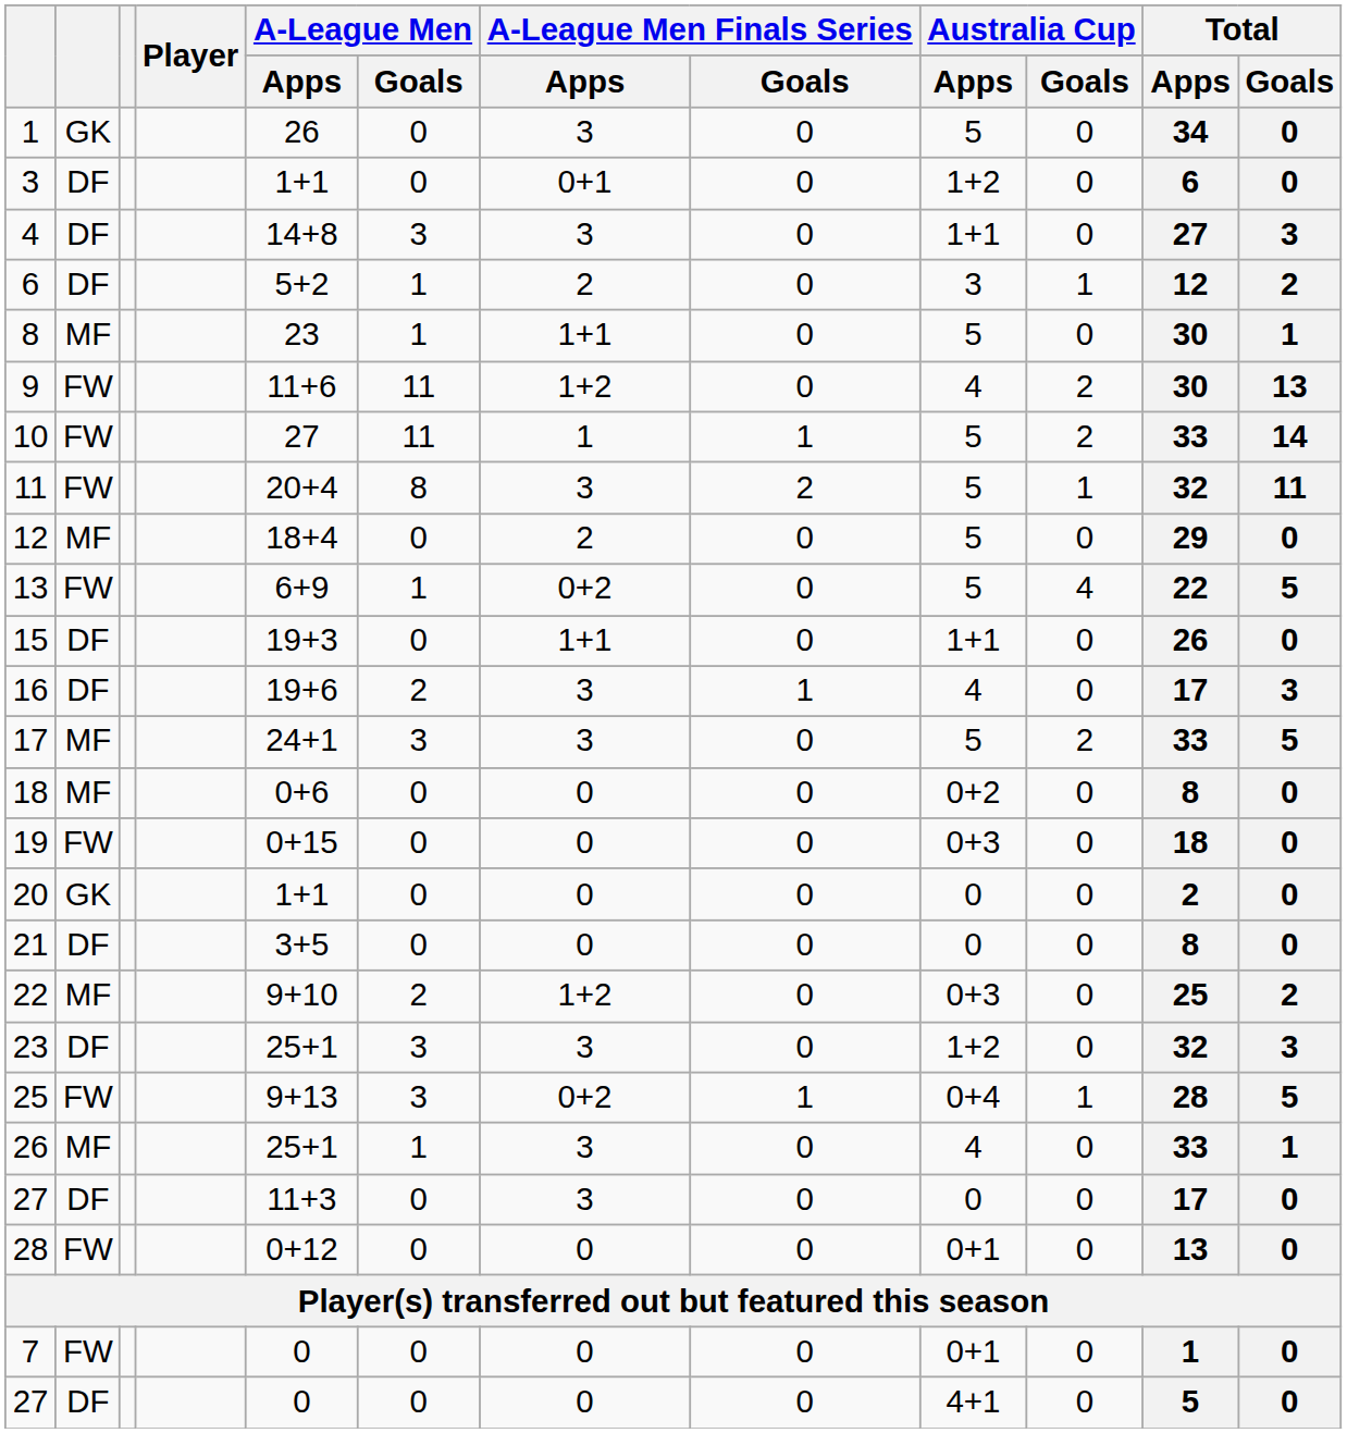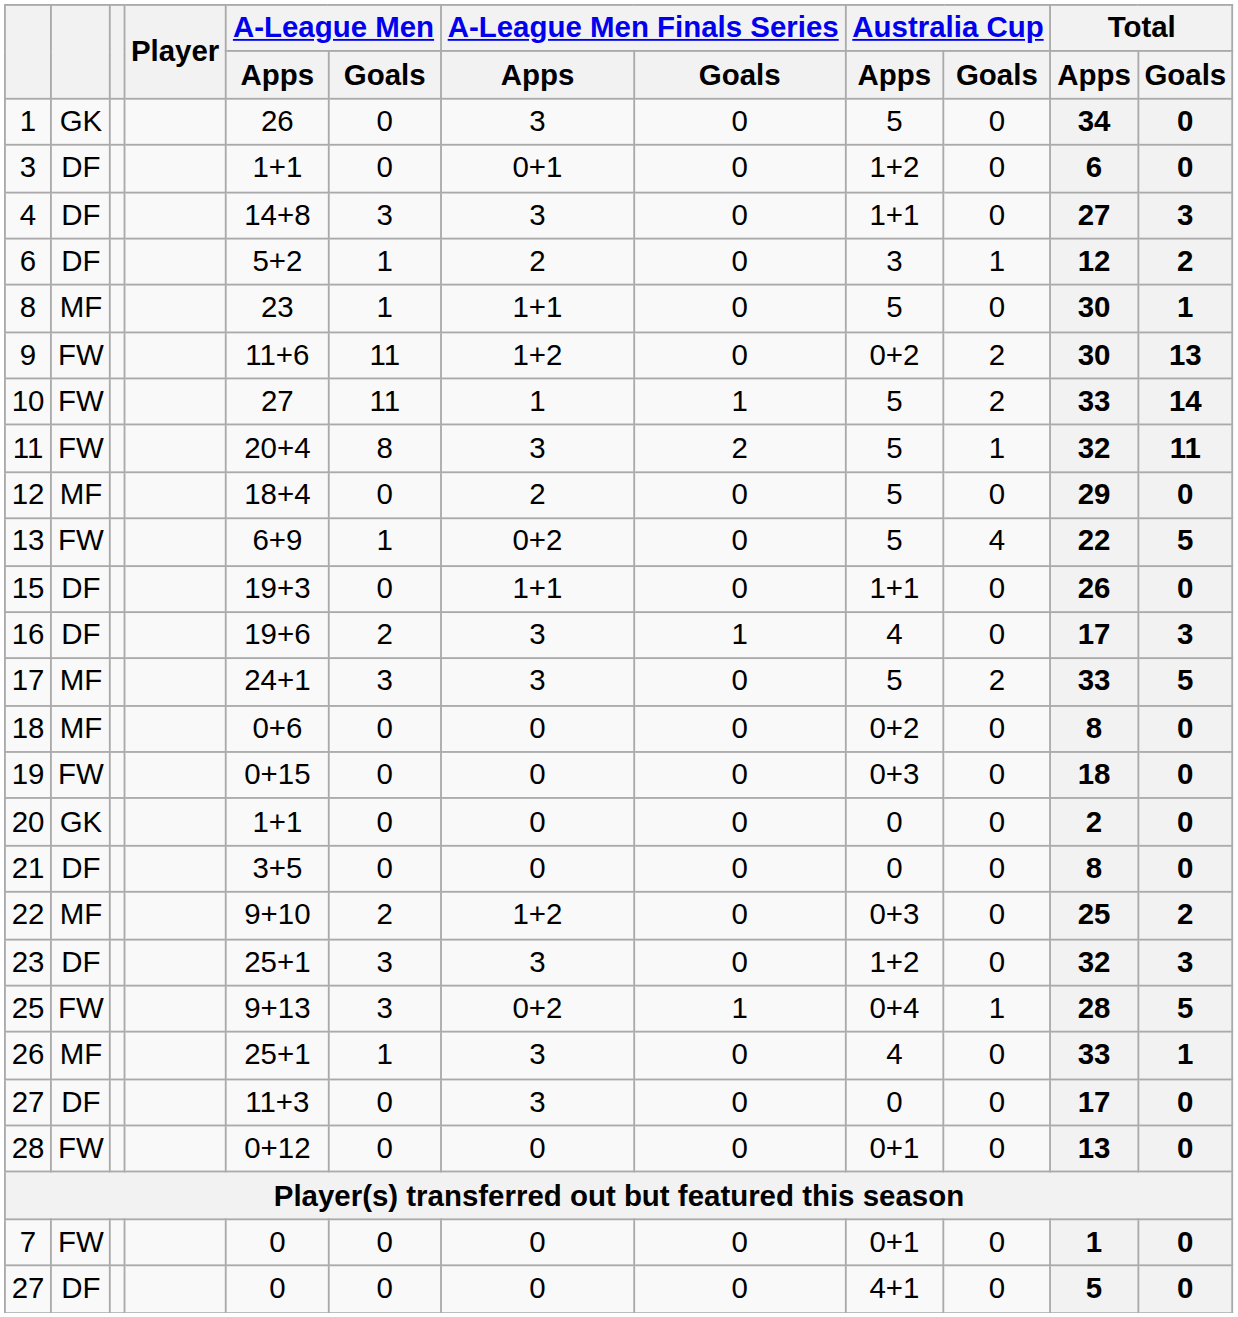 <table class="wikitable sortable" style="text-align:center;">
 <tr>
 <th rowspan="2"></th>
 <th rowspan="2"></th>
 <th rowspan="2"></th>
 <th rowspan="2">Player</th>
 <th colspan="2"><a href='#'>A-League Men</a></th>
 <th colspan="2"><a href='#'>A-League Men Finals Series</a></th>
 <th colspan="2"><a href='#'>Australia Cup</a></th>
 <th colspan="2">Total</th>
 </tr>
 <tr>
 <th>Apps</th>
 <th>Goals</th>
 <th>Apps</th>
 <th>Goals</th>
 <th>Apps</th>
 <th>Goals</th>
 <th>Apps</th>
 <th>Goals</th>
 </tr>
 <tr>
 <td>1</td>
 <td>GK</td>
 <td></td>
 <td align="left"><br></td>
 <td>26</td>
 <td>0<br></td>
 <td>3</td>
 <td>0<br></td>
 <td>5</td>
 <td>0<br></td>
 <th>34</th>
 <th>0</th>
 </tr>
 <tr>
 <td>3</td>
 <td>DF</td>
 <td></td>
 <td align="left"><br></td>
 <td>1+1</td>
 <td>0<br></td>
 <td>0+1</td>
 <td>0<br></td>
 <td>1+2</td>
 <td>0<br></td>
 <th>6</th>
 <th>0</th>
 </tr>
 <tr>
 <td>4</td>
 <td>DF</td>
 <td></td>
 <td align="left"><br></td>
 <td>14+8</td>
 <td>3<br></td>
 <td>3</td>
 <td>0<br></td>
 <td>1+1</td>
 <td>0<br></td>
 <th>27</th>
 <th>3</th>
 </tr>
 <tr>
 <td>6</td>
 <td>DF</td>
 <td></td>
 <td align="left"><br></td>
 <td>5+2</td>
 <td>1<br></td>
 <td>2</td>
 <td>0<br></td>
 <td>3</td>
 <td>1<br></td>
 <th>12</th>
 <th>2</th>
 </tr>
 <tr>
 <td>8</td>
 <td>MF</td>
 <td></td>
 <td align="left"><br></td>
 <td>23</td>
 <td>1<br></td>
 <td>1+1</td>
 <td>0<br></td>
 <td>5</td>
 <td>0<br></td>
 <th>30</th>
 <th>1</th>
 </tr>
 <tr>
 <td>9</td>
 <td>FW</td>
 <td></td>
 <td align="left"><br></td>
 <td>11+6</td>
 <td>11<br></td>
 <td>1+2</td>
 <td>0<br></td>
-<td>4</td>
+<td>0+2</td>
 <td>2<br></td>
 <th>30</th>
 <th>13</th>
 </tr>
 <tr>
 <td>10</td>
 <td>FW</td>
 <td></td>
 <td align="left"><br></td>
 <td>27</td>
 <td>11<br></td>
 <td>1</td>
 <td>1<br></td>
 <td>5</td>
 <td>2<br></td>
 <th>33</th>
 <th>14</th>
 </tr>
 <tr>
 <td>11</td>
 <td>FW</td>
 <td></td>
 <td align="left"><br></td>
 <td>20+4</td>
 <td>8<br></td>
 <td>3</td>
 <td>2<br></td>
 <td>5</td>
 <td>1<br></td>
 <th>32</th>
 <th>11</th>
 </tr>
 <tr>
 <td>12</td>
 <td>MF</td>
 <td></td>
 <td align="left"><br></td>
 <td>18+4</td>
 <td>0<br></td>
 <td>2</td>
 <td>0<br></td>
 <td>5</td>
 <td>0<br></td>
 <th>29</th>
 <th>0</th>
 </tr>
 <tr>
 <td>13</td>
 <td>FW</td>
 <td></td>
 <td align="left"><br></td>
 <td>6+9</td>
 <td>1<br></td>
 <td>0+2</td>
 <td>0<br></td>
 <td>5</td>
 <td>4<br></td>
 <th>22</th>
 <th>5</th>
 </tr>
 <tr>
 <td>15</td>
 <td>DF</td>
 <td></td>
 <td align="left"><br></td>
 <td>19+3</td>
 <td>0<br></td>
 <td>1+1</td>
 <td>0<br></td>
 <td>1+1</td>
 <td>0<br></td>
 <th>26</th>
 <th>0</th>
 </tr>
 <tr>
 <td>16</td>
 <td>DF</td>
 <td></td>
 <td align="left"><br></td>
 <td>19+6</td>
 <td>2<br></td>
 <td>3</td>
 <td>1<br></td>
 <td>4</td>
 <td>0<br></td>
 <th>17</th>
 <th>3</th>
 </tr>
 <tr>
 <td>17</td>
 <td>MF</td>
 <td></td>
 <td align="left"><br></td>
 <td>24+1</td>
 <td>3<br></td>
 <td>3</td>
 <td>0<br></td>
 <td>5</td>
 <td>2<br></td>
 <th>33</th>
 <th>5</th>
 </tr>
 <tr>
 <td>18</td>
 <td>MF</td>
 <td></td>
 <td align="left"><br></td>
 <td>0+6</td>
 <td>0<br></td>
 <td>0</td>
 <td>0<br></td>
 <td>0+2</td>
 <td>0<br></td>
 <th>8</th>
 <th>0</th>
 </tr>
 <tr>
 <td>19</td>
 <td>FW</td>
 <td></td>
 <td align="left"><br></td>
 <td>0+15</td>
 <td>0<br></td>
 <td>0</td>
 <td>0<br></td>
 <td>0+3</td>
 <td>0<br></td>
 <th>18</th>
 <th>0</th>
 </tr>
 <tr>
 <td>20</td>
 <td>GK</td>
 <td></td>
 <td align="left"><br></td>
 <td>1+1</td>
 <td>0<br></td>
 <td>0</td>
 <td>0<br></td>
 <td>0</td>
 <td>0<br></td>
 <th>2</th>
 <th>0</th>
 </tr>
 <tr>
 <td>21</td>
 <td>DF</td>
 <td></td>
 <td align="left"><br></td>
 <td>3+5</td>
 <td>0<br></td>
 <td>0</td>
 <td>0<br></td>
 <td>0</td>
 <td>0<br></td>
 <th>8</th>
 <th>0</th>
 </tr>
 <tr>
 <td>22</td>
 <td>MF</td>
 <td></td>
 <td align="left"><br></td>
 <td>9+10</td>
 <td>2<br></td>
 <td>1+2</td>
 <td>0<br></td>
 <td>0+3</td>
 <td>0<br></td>
 <th>25</th>
 <th>2</th>
 </tr>
 <tr>
 <td>23</td>
 <td>DF</td>
 <td></td>
 <td align="left"><br></td>
 <td>25+1</td>
 <td>3<br></td>
 <td>3</td>
 <td>0<br></td>
 <td>1+2</td>
 <td>0<br></td>
 <th>32</th>
 <th>3</th>
 </tr>
 <tr>
 <td>25</td>
 <td>FW</td>
 <td></td>
 <td align="left"><br></td>
 <td>9+13</td>
 <td>3<br></td>
 <td>0+2</td>
 <td>1<br></td>
 <td>0+4</td>
 <td>1<br></td>
 <th>28</th>
 <th>5</th>
 </tr>
 <tr>
 <td>26</td>
 <td>MF</td>
 <td></td>
 <td align="left"><br></td>
 <td>25+1</td>
 <td>1<br></td>
 <td>3</td>
 <td>0<br></td>
 <td>4</td>
 <td>0<br></td>
 <th>33</th>
 <th>1</th>
 </tr>
 <tr>
 <td>27</td>
 <td>DF</td>
 <td></td>
 <td align="left"><br></td>
 <td>11+3</td>
 <td>0<br></td>
 <td>3</td>
 <td>0<br></td>
 <td>0</td>
 <td>0<br></td>
 <th>17</th>
 <th>0</th>
 </tr>
 <tr>
 <td>28</td>
 <td>FW</td>
 <td></td>
 <td align="left"><br></td>
 <td>0+12</td>
 <td>0<br></td>
 <td>0</td>
 <td>0<br></td>
 <td>0+1</td>
 <td>0<br></td>
 <th>13</th>
 <th>0</th>
 </tr>
 <tr class=sortbottom>
 <th colspan="13">Player(s) transferred out but featured this season</th>
 </tr>
 <tr class=sortbottom>
 <td>7</td>
 <td>FW</td>
 <td></td>
 <td align="left"><br></td>
 <td>0</td>
 <td>0<br></td>
 <td>0</td>
 <td>0</td>
 <td>0+1</td>
 <td>0<br></td>
 <th>1</th>
 <th>0</th>
 </tr>
 <tr>
 <td>27</td>
 <td>DF</td>
 <td></td>
 <td align="left"><br></td>
 <td>0</td>
 <td>0<br></td>
 <td>0</td>
 <td>0</td>
 <td>4+1</td>
 <td>0<br></td>
 <th>5</th>
 <th>0</th>
 </tr>
 </table>
